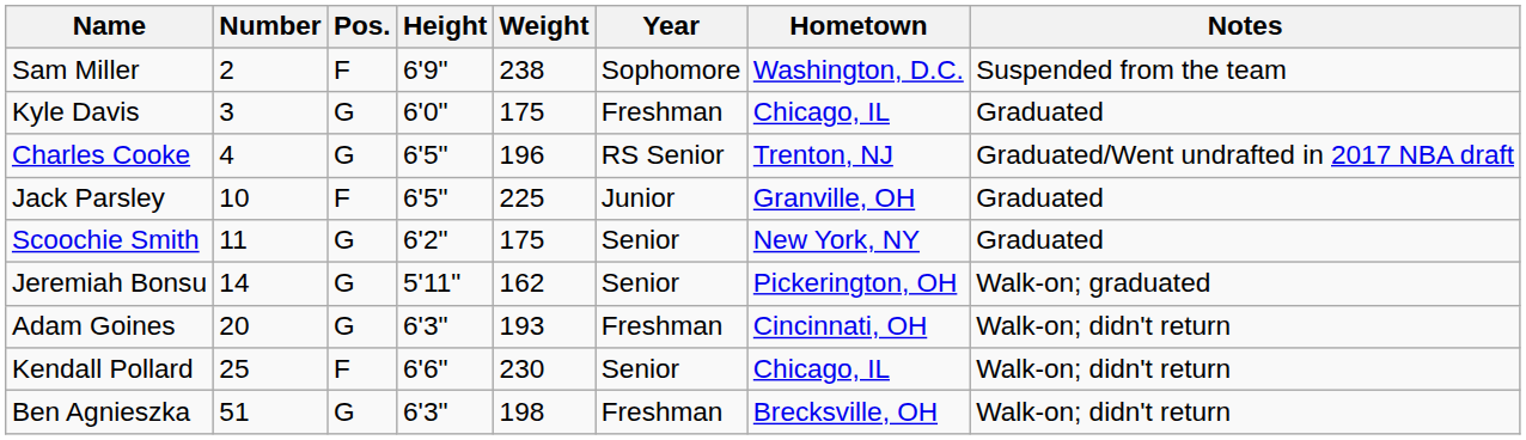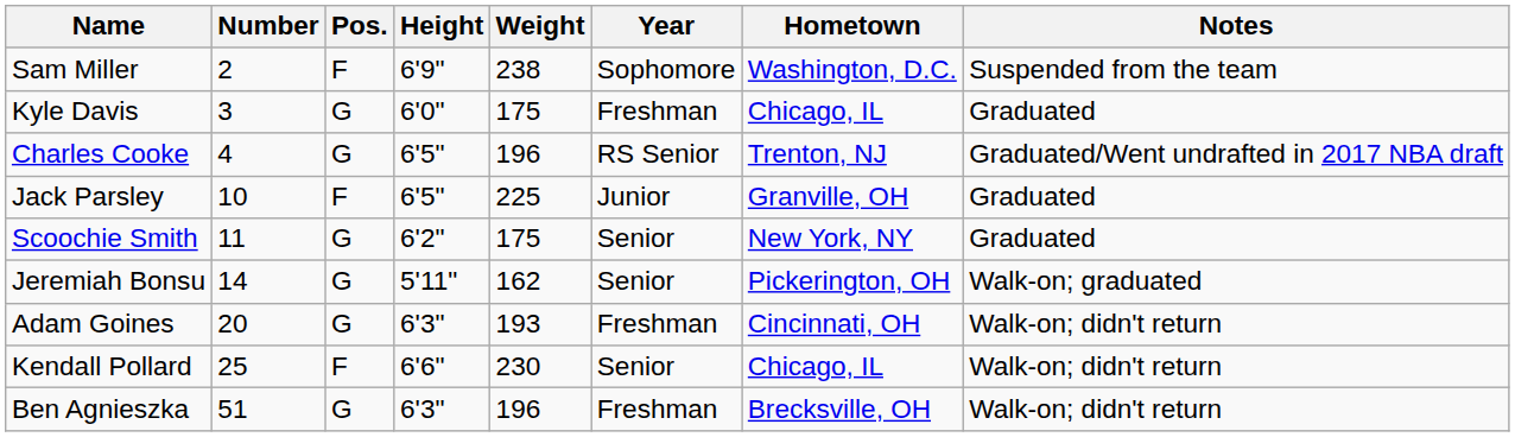 <table class="wikitable sortable" border="1">
 <tr>
 <th>Name</th>
 <th>Number</th>
 <th>Pos.</th>
 <th>Height</th>
 <th>Weight</th>
 <th>Year</th>
 <th>Hometown</th>
 <th class="unsortable">Notes</th>
 </tr>
 <tr>
 <td>Sam Miller</td>
 <td>2</td>
 <td>F</td>
 <td>6'9"</td>
 <td>238</td>
 <td>Sophomore</td>
 <td><a href='#'>Washington, D.C.</a></td>
 <td>Suspended from the team</td>
 </tr>
 <tr>
 <td>Kyle Davis</td>
 <td>3</td>
 <td>G</td>
 <td>6'0"</td>
 <td>175</td>
 <td>Freshman</td>
 <td><a href='#'>Chicago, IL</a></td>
 <td>Graduated</td>
 </tr>
 <tr>
 <td><a href='#'>Charles Cooke</a></td>
 <td>4</td>
 <td>G</td>
 <td>6'5"</td>
 <td>196</td>
 <td>RS Senior</td>
 <td><a href='#'>Trenton, NJ</a></td>
 <td>Graduated/Went undrafted in <a href='#'>2017 NBA draft</a></td>
 </tr>
 <tr>
 <td>Jack Parsley</td>
 <td>10</td>
 <td>F</td>
 <td>6'5"</td>
 <td>225</td>
 <td>Junior</td>
 <td><a href='#'>Granville, OH</a></td>
 <td>Graduated</td>
 </tr>
 <tr>
 <td><a href='#'>Scoochie Smith</a></td>
 <td>11</td>
 <td>G</td>
 <td>6'2"</td>
 <td>175</td>
 <td>Senior</td>
 <td><a href='#'>New York, NY</a></td>
 <td>Graduated</td>
 </tr>
 <tr>
 <td>Jeremiah Bonsu</td>
 <td>14</td>
 <td>G</td>
 <td>5'11"</td>
 <td>162</td>
 <td>Senior</td>
 <td><a href='#'>Pickerington, OH</a></td>
 <td>Walk-on; graduated</td>
 </tr>
 <tr>
 <td>Adam Goines</td>
 <td>20</td>
 <td>G</td>
 <td>6'3"</td>
 <td>193</td>
 <td>Freshman</td>
 <td><a href='#'>Cincinnati, OH</a></td>
 <td>Walk-on; didn't return</td>
 </tr>
 <tr>
 <td>Kendall Pollard</td>
 <td>25</td>
 <td>F</td>
 <td>6'6"</td>
 <td>230</td>
 <td>Senior</td>
 <td><a href='#'>Chicago, IL</a></td>
 <td>Walk-on; didn't return</td>
 </tr>
 <tr>
 <td>Ben Agnieszka</td>
 <td>51</td>
 <td>G</td>
 <td>6'3"</td>
-<td>198</td>
+<td>196</td>
 <td>Freshman</td>
 <td><a href='#'>Brecksville, OH</a></td>
 <td>Walk-on; didn't return</td>
 </tr>
 </table>
